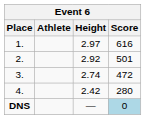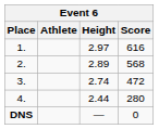 <table class=wikitable style="text-align:center">
 <tr>
 <th colspan=4><strong>Event 6</strong></th>
 </tr>
 <tr>
 <th>Place</th>
 <th>Athlete</th>
 <th>Height</th>
 <th>Score</th>
 </tr>
 <tr>
 <td width=30>1.</td>
 <td align=left></td>
 <td>2.97</td>
 <td>616</td>
 </tr>
 <tr>
 <td>2.</td>
 <td align=left></td>
-<td>2.92</td>
-<td>501</td>
+<td>2.89</td>
+<td>568</td>
 </tr>
 <tr>
 <td>3.</td>
 <td align=left></td>
 <td>2.74</td>
 <td>472</td>
 </tr>
 <tr>
 <td>4.</td>
 <td align=left></td>
-<td>2.42</td>
+<td>2.44</td>
 <td>280</td>
 </tr>
 <tr>
 <td><strong>DNS</strong></td>
 <td align=left></td>
 <td>—</td>
-<td style="background: lightblue;">0</td>
+<td>0</td>
 </tr>
 </table>
